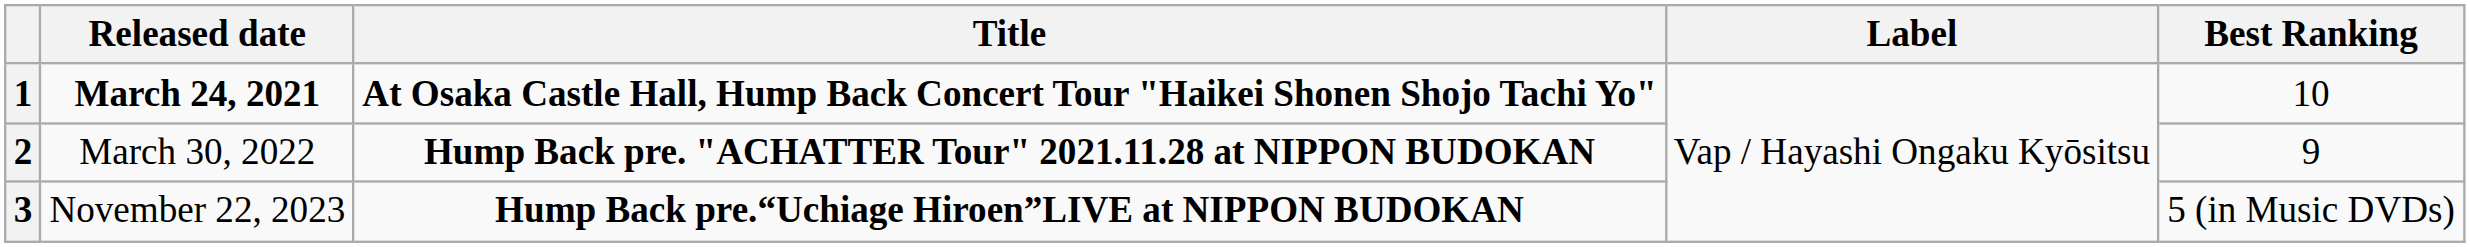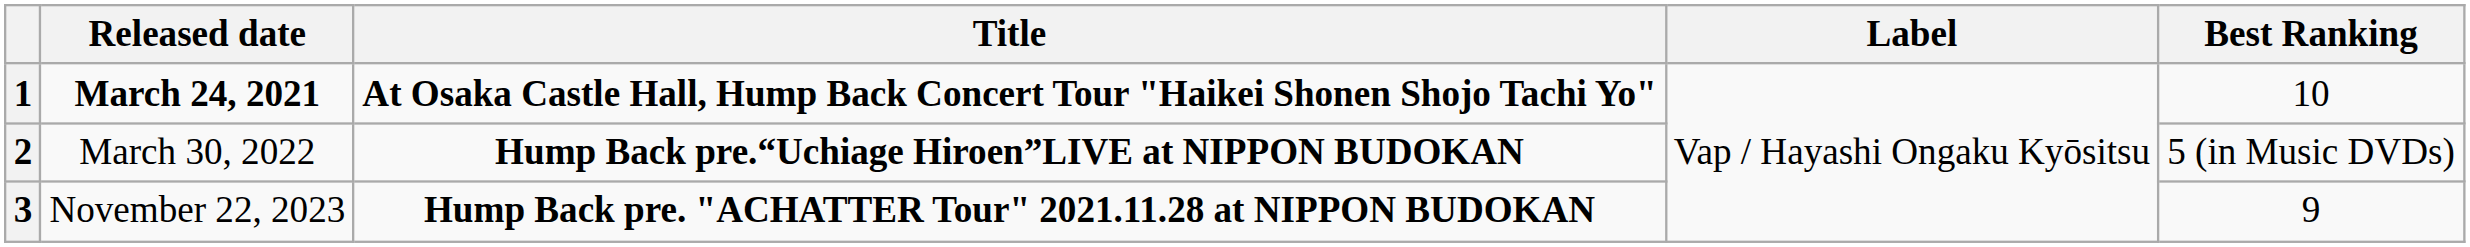 <table class="wikitable" style="text-align:center">
 <tr>
 <th></th>
 <th>Released date</th>
 <th>Title</th>
 <th>Label</th>
 <th>Best Ranking</th>
 </tr>
 <tr>
 <th>1</th>
 <td><strong>March 24, 2021</strong></td>
 <td><strong>At Osaka Castle Hall, Hump Back Concert Tour "Haikei Shonen Shojo Tachi Yo"</strong></td>
 <td rowspan="3">Vap / Hayashi Ongaku Kyōsitsu</td>
 <td>10</td>
 </tr>
 <tr>
 <th>2</th>
 <td>March 30, 2022</td>
-<td><strong>Hump Back pre. "ACHATTER Tour" 2021.11.28 at NIPPON BUDOKAN</strong></td>
-<td>9</td>
+<td><strong>Hump Back pre.“Uchiage Hiroen”LIVE at NIPPON BUDOKAN</strong> </td>
+<td>5 (in Music DVDs)</td>
 </tr>
 <tr>
 <th>3</th>
 <td>November 22, 2023</td>
-<td><strong>Hump Back pre.“Uchiage Hiroen”LIVE at NIPPON BUDOKAN</strong> </td>
-<td>5 (in Music DVDs)</td>
+<td><strong>Hump Back pre. "ACHATTER Tour" 2021.11.28 at NIPPON BUDOKAN</strong></td>
+<td>9</td>
 </tr>
 </table>
